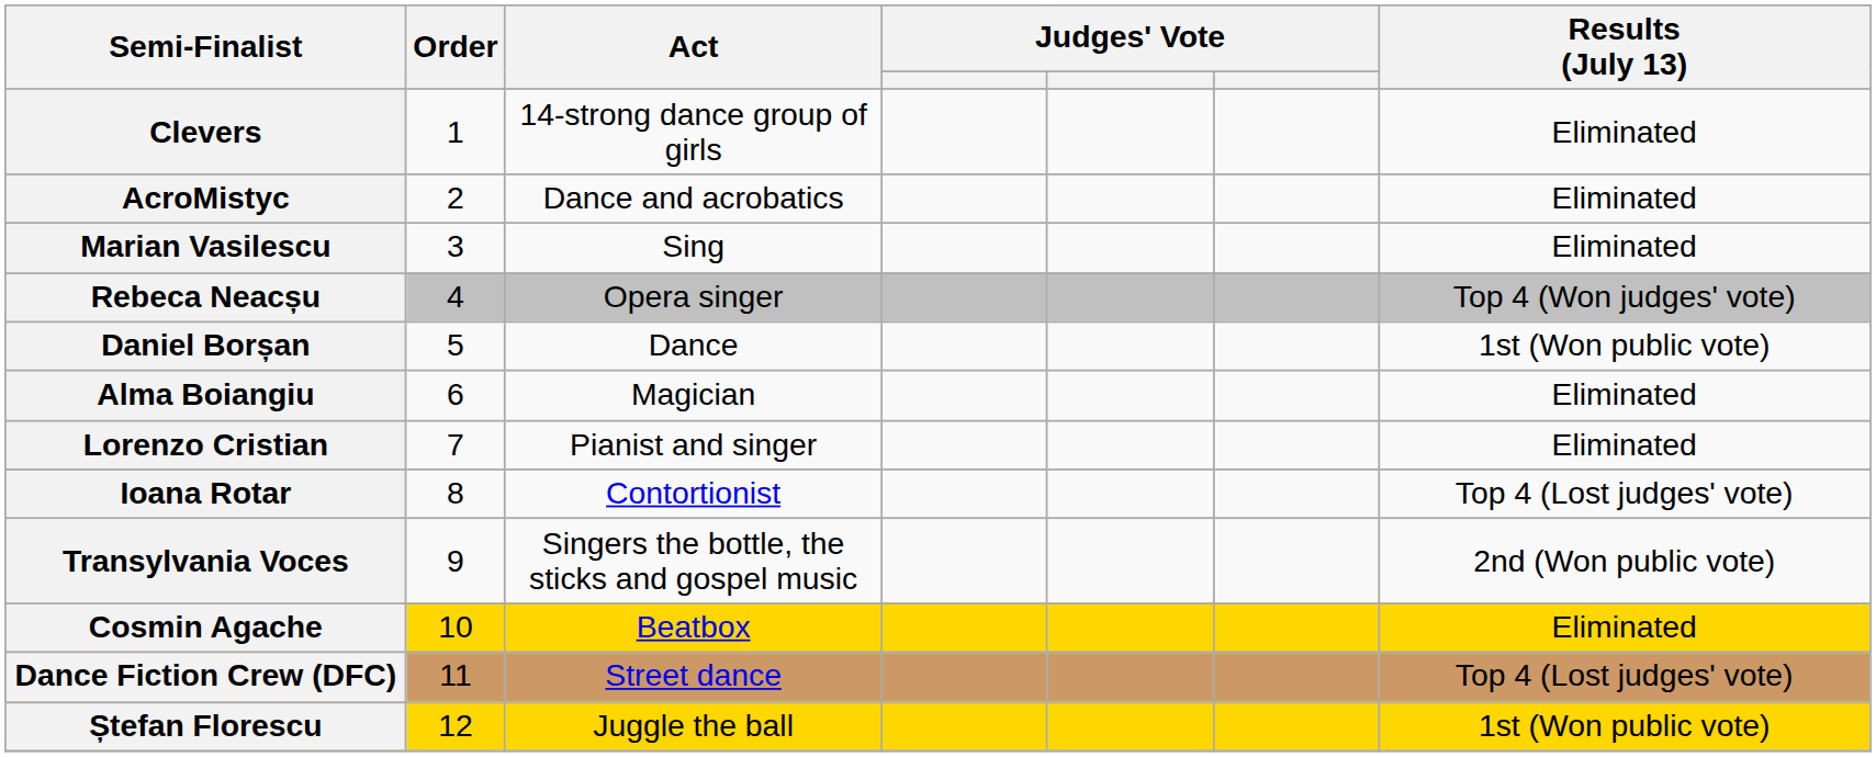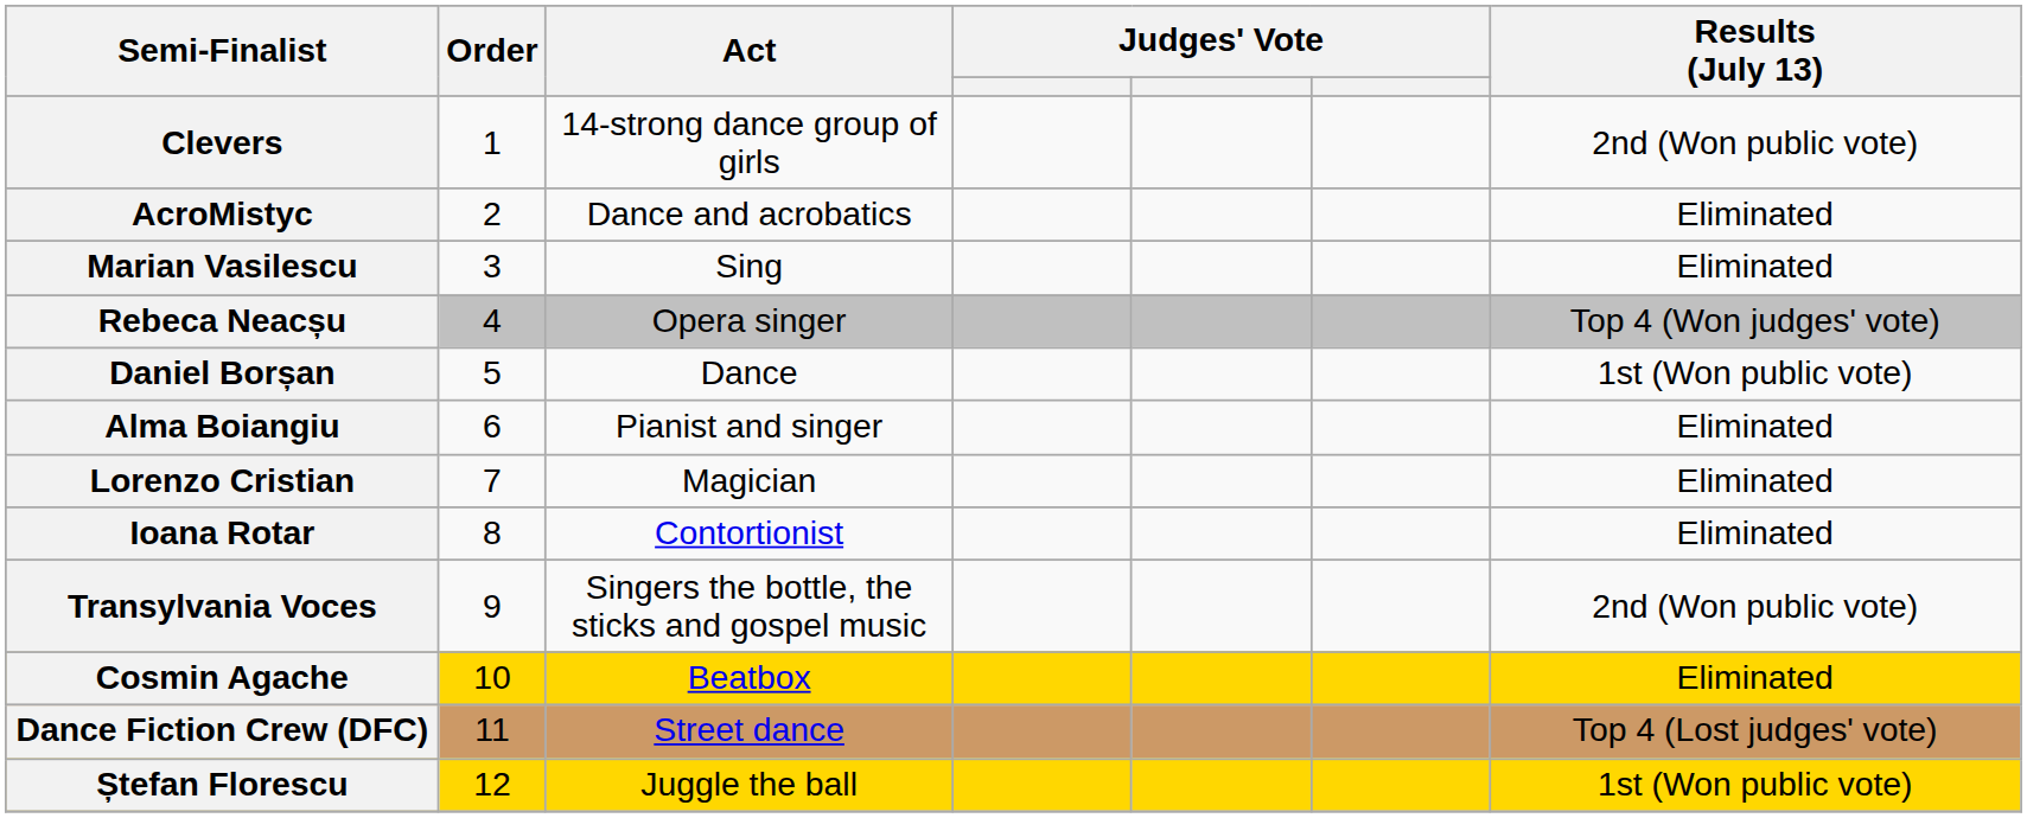 <table class="wikitable plainrowheaders sortable" style="text-align:center" width="76%;">
 <tr>
 <th scope="col" rowspan="2" class="unsortable" style="width:17em;">Semi-Finalist</th>
 <th scope="col" rowspan="2" style="width:1em;">Order</th>
 <th scope="col" rowspan="2" class="unsortable" style="width:16em;">Act</th>
 <th scope="col" colspan="3" class="unsortable" style="width:24em;">Judges' Vote</th>
 <th scope="col" rowspan="2" style="width:23em;">Results <br> (July 13)</th>
 </tr>
 <tr>
 <th scope="col" class="unsortable" style="width:6em;"></th>
 <th scope="col" class="unsortable" style="width:6em;"></th>
 <th scope="col" class="unsortable" style="width:6em;"></th>
 </tr>
 <tr>
 <th scope="row">Clevers</th>
 <td>1</td>
 <td>14-strong dance group of girls</td>
 <td></td>
 <td></td>
 <td></td>
-<td>Eliminated</td>
+<td>2nd (Won public vote)</td>
 </tr>
 <tr>
 <th scope="row">AcroMistyc</th>
 <td>2</td>
 <td>Dance and acrobatics</td>
 <td></td>
 <td></td>
 <td></td>
 <td>Eliminated</td>
 </tr>
 <tr>
 <th scope="row">Marian Vasilescu</th>
 <td>3</td>
 <td>Sing</td>
 <td></td>
 <td></td>
 <td></td>
 <td>Eliminated</td>
 </tr>
 <tr style="background:silver;">
 <th scope="row">Rebeca Neacșu</th>
 <td>4</td>
 <td>Opera singer</td>
 <td></td>
 <td></td>
 <td></td>
 <td>Top 4 (Won judges' vote)</td>
 </tr>
 <tr>
 <th scope="row">Daniel Borșan</th>
 <td>5</td>
 <td>Dance</td>
 <td></td>
 <td></td>
 <td></td>
 <td>1st (Won public vote)</td>
 </tr>
 <tr>
 <th scope="row">Alma Boiangiu</th>
 <td>6</td>
-<td>Magician</td>
+<td>Pianist and singer</td>
 <td></td>
 <td></td>
 <td></td>
 <td>Eliminated</td>
 </tr>
 <tr>
 <th scope="row">Lorenzo Cristian</th>
 <td>7</td>
-<td>Pianist and singer</td>
+<td>Magician</td>
 <td></td>
 <td></td>
 <td></td>
 <td>Eliminated</td>
 </tr>
 <tr>
 <th scope="row">Ioana Rotar</th>
 <td>8</td>
 <td><a href='#'>Contortionist</a></td>
 <td></td>
 <td></td>
 <td></td>
-<td>Top 4 (Lost judges' vote)</td>
+<td>Eliminated</td>
 </tr>
 <tr>
 <th scope="row">Transylvania Voces</th>
 <td>9</td>
 <td>Singers the bottle, the sticks and gospel music</td>
 <td></td>
 <td></td>
 <td></td>
 <td>2nd (Won public vote)</td>
 </tr>
 <tr style="background:gold;">
 <th scope="row">Cosmin Agache</th>
 <td>10</td>
 <td><a href='#'>Beatbox</a></td>
 <td></td>
 <td></td>
 <td></td>
 <td>Eliminated</td>
 </tr>
 <tr style="background:#c96;">
 <th scope="row">Dance Fiction Crew (DFC)</th>
 <td>11</td>
 <td><a href='#'>Street dance</a></td>
 <td></td>
 <td></td>
 <td></td>
 <td>Top 4 (Lost judges' vote)</td>
 </tr>
 <tr style="background:gold;">
 <th scope="row">Ștefan Florescu</th>
 <td>12</td>
 <td>Juggle the ball</td>
 <td></td>
 <td></td>
 <td></td>
 <td>1st (Won public vote)</td>
 </tr>
 <tr>
 </tr>
 </table>
